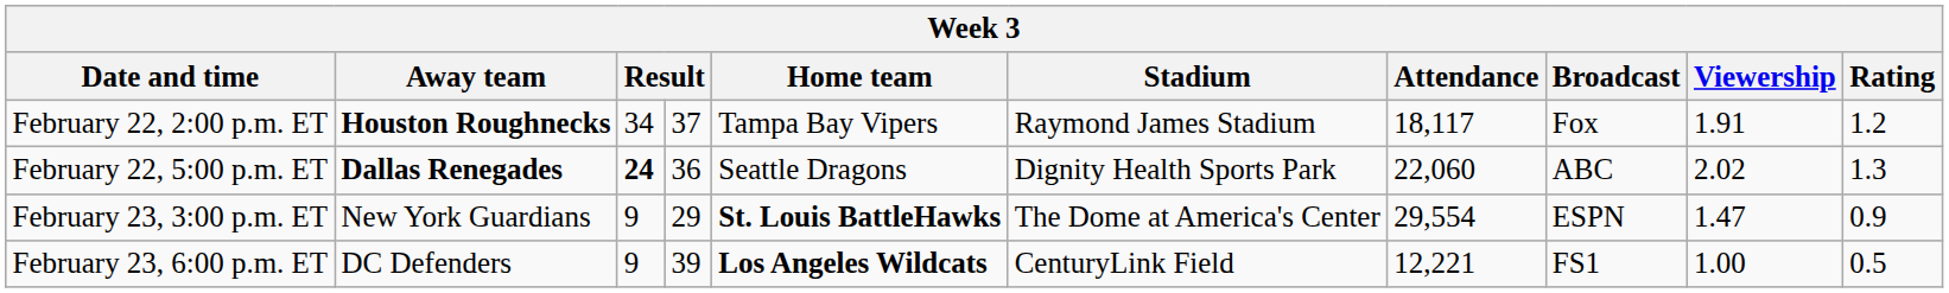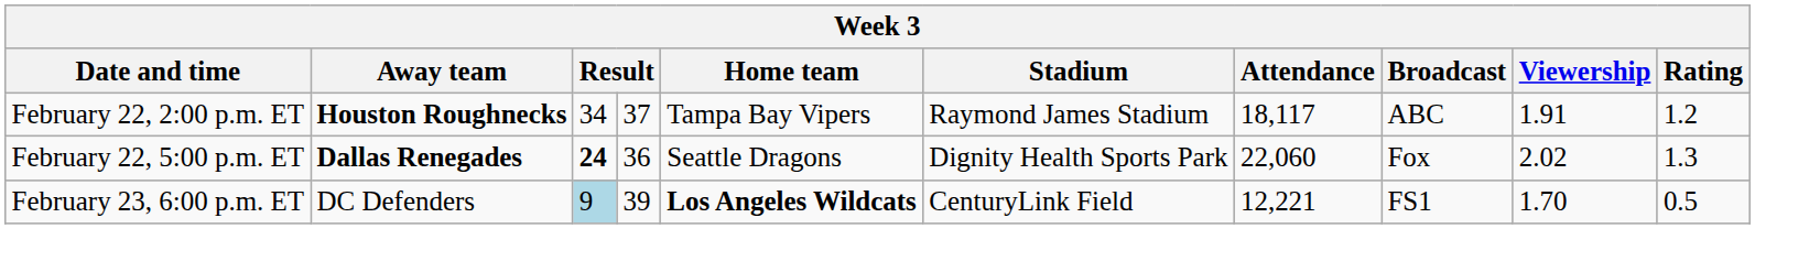 <table class="wikitable">
 <tr>
 <th colspan="10">Week 3</th>
 </tr>
 <tr>
 <th>Date and time</th>
 <th>Away team</th>
 <th colspan="2">Result</th>
 <th>Home team</th>
 <th>Stadium</th>
 <th>Attendance</th>
 <th>Broadcast</th>
 <th><a href='#'>Viewership</a><br></th>
 <th>Rating<br></th>
 </tr>
 <tr>
 <td>February 22, 2:00 p.m. ET</td>
 <td><strong>Houston Roughnecks</strong></td>
 <td>34</td>
 <td>37</td>
 <td>Tampa Bay Vipers</td>
 <td>Raymond James Stadium</td>
 <td>18,117</td>
-<td>Fox</td>
+<td>ABC</td>
 <td>1.91</td>
 <td>1.2</td>
 </tr>
 <tr>
 <td>February 22, 5:00 p.m. ET</td>
 <td><strong>Dallas Renegades</strong></td>
 <td><strong>24</strong></td>
 <td>36</td>
 <td>Seattle Dragons</td>
 <td>Dignity Health Sports Park</td>
 <td>22,060</td>
-<td>ABC</td>
+<td>Fox</td>
 <td>2.02</td>
 <td>1.3</td>
 </tr>
 <tr>
-<td>February 23, 3:00 p.m. ET</td>
-<td>New York Guardians</td>
-<td>9</td>
-<td>29</td>
-<td><strong>St. Louis BattleHawks</strong></td>
-<td>The Dome at America's Center</td>
-<td>29,554</td>
-<td>ESPN</td>
-<td>1.47</td>
-<td>0.9</td>
-</tr>
-<tr>
 <td>February 23, 6:00 p.m. ET</td>
 <td>DC Defenders</td>
-<td>9</td>
+<td style="background: lightblue;">9</td>
 <td>39</td>
 <td><strong>Los Angeles Wildcats</strong></td>
 <td>CenturyLink Field</td>
 <td>12,221</td>
 <td>FS1</td>
-<td>1.00</td>
+<td>1.70</td>
 <td>0.5</td>
 </tr>
 </table>
